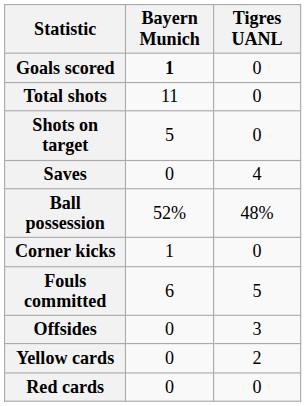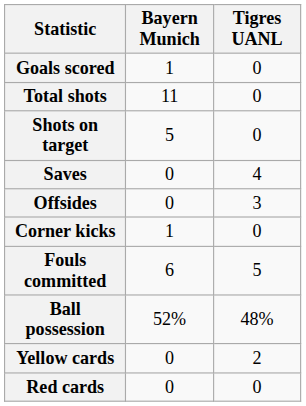 <table class="wikitable plainrowheaders" style="text-align:center">
 <tr>
 <th scope="col" style="width:100px">Statistic</th>
 <th scope="col" style="width:70px">Bayern Munich</th>
 <th scope="col" style="width:70px">Tigres UANL</th>
 </tr>
 <tr>
 <th scope=row>Goals scored</th>
-<td><strong>1</strong></td>
+<td>1</td>
 <td>0</td>
 </tr>
 <tr>
 <th scope=row>Total shots</th>
 <td>11</td>
 <td>0</td>
 </tr>
 <tr>
 <th scope=row>Shots on target</th>
 <td>5</td>
 <td>0</td>
 </tr>
 <tr>
 <th scope=row>Saves</th>
 <td>0</td>
 <td>4</td>
 </tr>
 <tr>
-<th scope=row>Ball possession</th>
-<td>52%</td>
-<td>48%</td>
+<th scope=row>Offsides</th>
+<td>0</td>
+<td>3</td>
 </tr>
 <tr>
 <th scope=row>Corner kicks</th>
 <td>1</td>
 <td>0</td>
 </tr>
 <tr>
 <th scope=row>Fouls committed</th>
 <td>6</td>
 <td>5</td>
 </tr>
 <tr>
-<th scope=row>Offsides</th>
-<td>0</td>
-<td>3</td>
+<th scope=row>Ball possession</th>
+<td>52%</td>
+<td>48%</td>
 </tr>
 <tr>
 <th scope=row>Yellow cards</th>
 <td>0</td>
 <td>2</td>
 </tr>
 <tr>
 <th scope=row>Red cards</th>
 <td>0</td>
 <td>0</td>
 </tr>
 </table>
